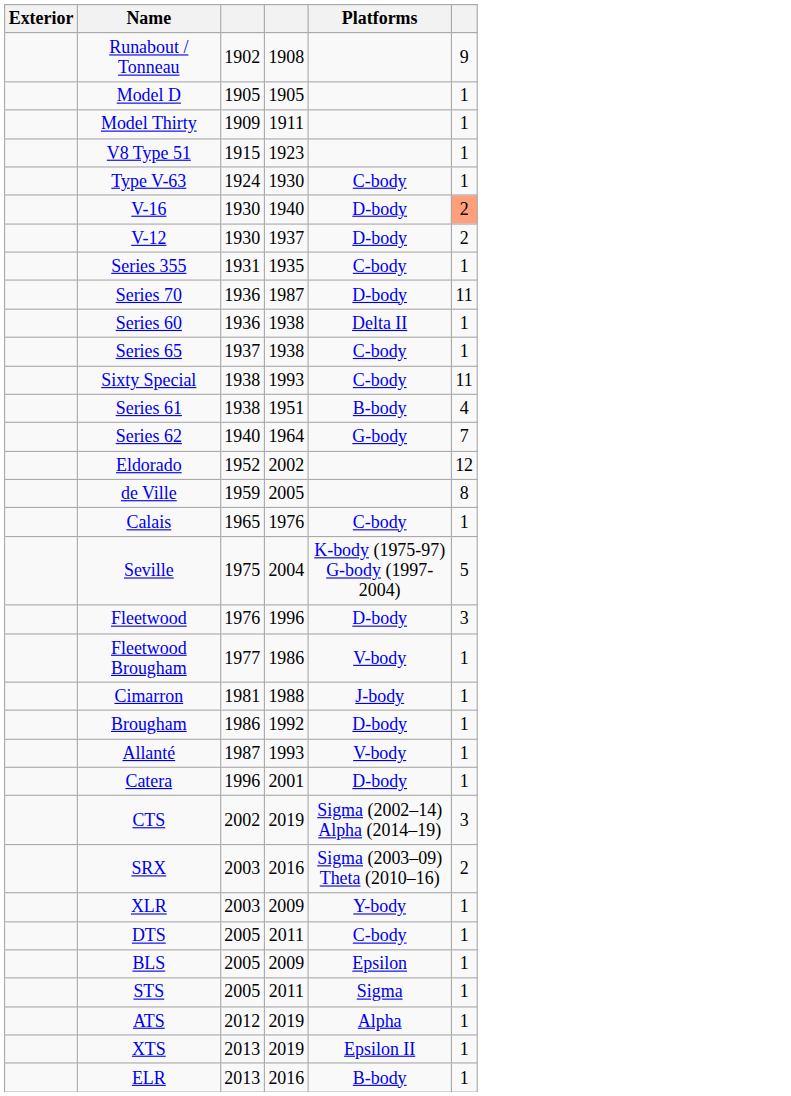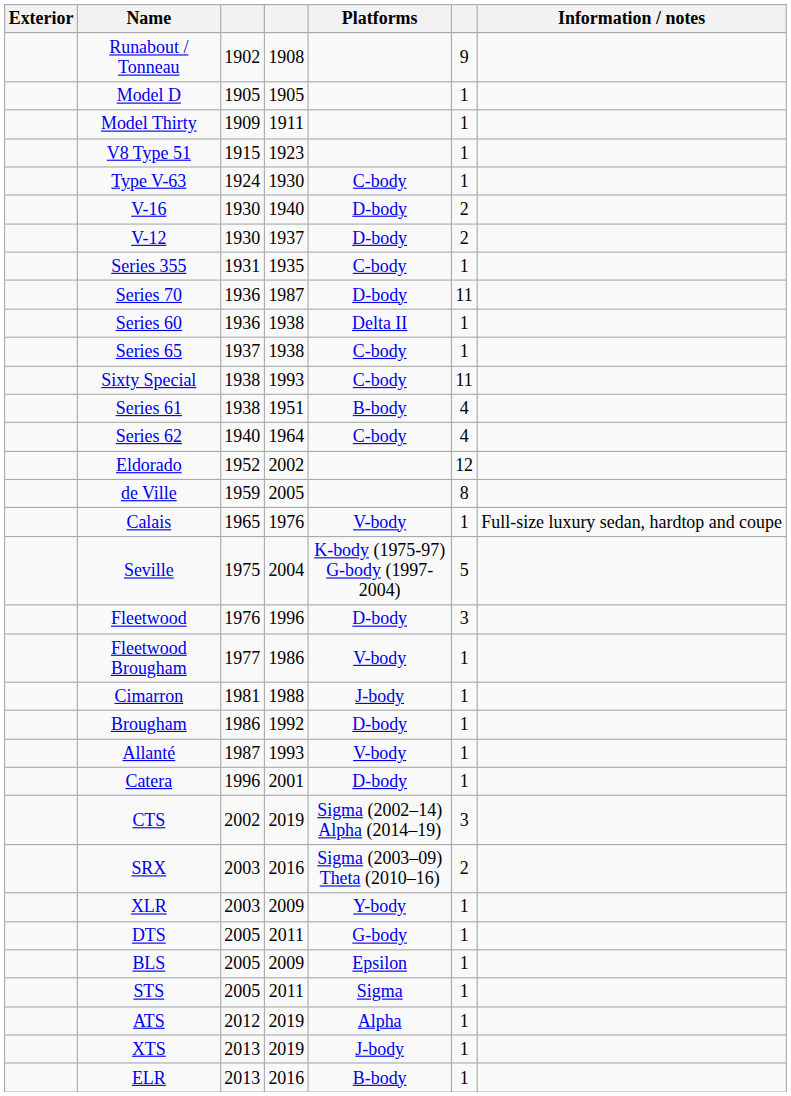 <table class="wikitable sortable" style="text-align:center; font-size:%">
 <tr bgcolor=#d0d0d0>
 <th>Exterior</th>
 <th width=120px>Name</th>
 <th></th>
 <th></th>
 <th width=120px>Platforms</th>
 <th></th>
+<th>Information / notes</th>
 </tr>
 <tr>
 <td></td>
 <td><a href='#'>Runabout / Tonneau</a> </td>
 <td>1902</td>
 <td>1908</td>
 <td></td>
 <td>9</td>
+<td></td>
 </tr>
 <tr>
 <td></td>
 <td><a href='#'>Model D</a></td>
 <td>1905</td>
 <td>1905</td>
 <td></td>
 <td>1</td>
+<td></td>
 </tr>
 <tr>
 <td></td>
 <td><a href='#'>Model Thirty</a></td>
 <td>1909</td>
 <td>1911</td>
 <td></td>
 <td>1</td>
+<td></td>
 </tr>
 <tr>
 <td></td>
 <td><a href='#'>V8 Type 51</a></td>
 <td>1915</td>
 <td>1923</td>
 <td></td>
 <td>1</td>
+<td></td>
 </tr>
 <tr>
 <td></td>
 <td><a href='#'>Type V-63</a></td>
 <td>1924</td>
 <td>1930</td>
 <td><a href='#'>C-body</a></td>
 <td>1</td>
+<td></td>
 </tr>
 <tr>
 <td></td>
 <td><a href='#'>V-16</a></td>
 <td>1930</td>
 <td>1940</td>
 <td><a href='#'>D-body</a></td>
-<td style="background: lightsalmon;">2</td>
+<td>2</td>
+<td></td>
 </tr>
 <tr>
 <td></td>
 <td><a href='#'>V-12</a></td>
 <td>1930</td>
 <td>1937</td>
 <td><a href='#'>D-body</a></td>
 <td>2</td>
+<td></td>
 </tr>
 <tr>
 <td></td>
 <td><a href='#'>Series 355</a></td>
 <td>1931</td>
 <td>1935</td>
 <td><a href='#'>C-body</a></td>
 <td>1</td>
+<td></td>
 </tr>
 <tr>
 <td></td>
 <td><a href='#'>Series 70</a></td>
 <td>1936</td>
 <td>1987</td>
 <td><a href='#'>D-body</a></td>
 <td>11</td>
+<td></td>
 </tr>
 <tr>
 <td></td>
 <td><a href='#'>Series 60</a></td>
 <td>1936</td>
 <td>1938</td>
 <td align=center><a href='#'>Delta II</a></td>
 <td>1</td>
+<td></td>
 </tr>
 <tr>
 <td></td>
 <td><a href='#'>Series 65</a></td>
 <td>1937</td>
 <td align=center>1938</td>
 <td align=center><a href='#'>C-body</a></td>
 <td align=center>1</td>
+<td></td>
 </tr>
 <tr>
 <td></td>
 <td><a href='#'>Sixty Special</a></td>
 <td>1938</td>
 <td>1993</td>
 <td><a href='#'>C-body</a></td>
 <td>11</td>
+<td></td>
 </tr>
 <tr>
 <td></td>
 <td><a href='#'>Series 61</a></td>
 <td>1938</td>
 <td align=center>1951</td>
 <td align=center><a href='#'>B-body</a></td>
 <td align=center>4</td>
+<td></td>
 </tr>
 <tr>
 <td></td>
 <td><a href='#'>Series 62</a></td>
 <td>1940</td>
 <td align=center>1964</td>
-<td><a href='#'>G-body</a></td>
-<td align=center>7</td>
+<td align=center><a href='#'>C-body</a></td>
+<td align=center>4</td>
+<td></td>
 </tr>
 <tr>
 <td></td>
 <td><a href='#'>Eldorado</a></td>
 <td>1952</td>
 <td>2002</td>
 <td></td>
 <td>12</td>
+<td></td>
 </tr>
 <tr>
 <td></td>
 <td><a href='#'>de Ville</a></td>
 <td>1959</td>
 <td>2005</td>
 <td></td>
 <td>8</td>
+<td></td>
 </tr>
 <tr>
 <td></td>
 <td><a href='#'>Calais</a></td>
 <td>1965</td>
 <td>1976</td>
-<td><a href='#'>C-body</a></td>
+<td><a href='#'>V-body</a></td>
 <td>1</td>
+<td>Full-size luxury sedan, hardtop and coupe</td>
 </tr>
 <tr>
 <td></td>
 <td><a href='#'>Seville</a></td>
 <td>1975</td>
 <td>2004</td>
 <td><a href='#'>K-body</a> (1975-97)<br><a href='#'>G-body</a> (1997-2004)</td>
 <td>5</td>
+<td></td>
 </tr>
 <tr>
 <td></td>
 <td><a href='#'>Fleetwood</a></td>
 <td>1976</td>
 <td align=center>1996</td>
 <td align=center><a href='#'>D-body</a></td>
 <td align=center>3</td>
+<td></td>
 </tr>
 <tr>
 <td></td>
 <td><a href='#'>Fleetwood Brougham</a></td>
 <td>1977</td>
 <td>1986</td>
 <td><a href='#'>V-body</a></td>
 <td>1</td>
+<td></td>
 </tr>
 <tr>
 <td></td>
 <td><a href='#'>Cimarron</a></td>
 <td>1981</td>
 <td>1988</td>
 <td><a href='#'>J-body</a></td>
 <td>1</td>
+<td></td>
 </tr>
 <tr>
 <td></td>
 <td><a href='#'>Brougham</a></td>
 <td>1986</td>
 <td>1992</td>
 <td><a href='#'>D-body</a></td>
 <td>1</td>
+<td></td>
 </tr>
 <tr>
 <td></td>
 <td><a href='#'>Allanté</a></td>
 <td>1987</td>
 <td>1993</td>
 <td><a href='#'>V-body</a></td>
 <td>1</td>
+<td></td>
 </tr>
 <tr>
 <td></td>
 <td><a href='#'>Catera</a></td>
 <td>1996</td>
 <td>2001</td>
 <td><a href='#'>D-body</a></td>
 <td>1</td>
+<td></td>
 </tr>
 <tr>
 <td></td>
 <td><a href='#'>CTS</a></td>
 <td>2002</td>
 <td>2019</td>
 <td><a href='#'>Sigma</a> (2002–14)<br><a href='#'>Alpha</a> (2014–19)</td>
 <td>3</td>
+<td></td>
 </tr>
 <tr>
 <td></td>
 <td><a href='#'>SRX</a></td>
 <td>2003</td>
 <td>2016</td>
 <td><a href='#'>Sigma</a> (2003–09)<br><a href='#'>Theta</a> (2010–16)</td>
 <td>2</td>
+<td></td>
 </tr>
 <tr>
 <td></td>
 <td><a href='#'>XLR</a></td>
 <td>2003</td>
 <td align=center>2009</td>
 <td align=center><a href='#'>Y-body</a></td>
 <td align=center>1</td>
+<td></td>
 </tr>
 <tr>
 <td></td>
 <td><a href='#'>DTS</a></td>
 <td>2005</td>
 <td>2011</td>
-<td align=center><a href='#'>C-body</a></td>
+<td><a href='#'>G-body</a></td>
 <td>1</td>
+<td></td>
 </tr>
 <tr>
 <td></td>
 <td><a href='#'>BLS</a></td>
 <td>2005</td>
 <td align=center>2009</td>
 <td align=center><a href='#'>Epsilon</a></td>
 <td align=center>1</td>
+<td></td>
 </tr>
 <tr>
 <td></td>
 <td><a href='#'>STS</a></td>
 <td>2005</td>
 <td>2011</td>
 <td><a href='#'>Sigma</a></td>
 <td>1</td>
+<td></td>
 </tr>
 <tr>
 <td></td>
 <td><a href='#'>ATS</a></td>
 <td>2012</td>
 <td>2019</td>
 <td><a href='#'>Alpha</a></td>
 <td>1</td>
+<td></td>
 </tr>
 <tr>
 <td></td>
 <td><a href='#'>XTS</a></td>
 <td>2013</td>
 <td align=center>2019</td>
-<td align=center><a href='#'>Epsilon II</a></td>
+<td><a href='#'>J-body</a></td>
 <td align=center>1</td>
+<td></td>
 </tr>
 <tr>
 <td></td>
 <td><a href='#'>ELR</a></td>
 <td>2013</td>
 <td align=center>2016</td>
 <td><a href='#'>B-body</a></td>
 <td align=center>1</td>
+<td></td>
 </tr>
 </table>
